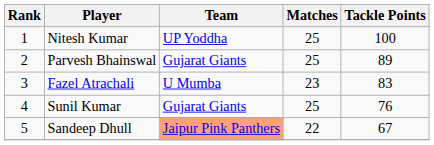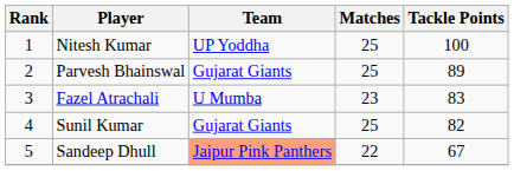 <table class="wikitable sortable" style="text-align: center;">
 <tr>
 <th>Rank</th>
 <th class="unsortable">Player</th>
 <th>Team</th>
 <th>Matches</th>
 <th>Tackle Points</th>
 </tr>
 <tr>
 <td>1</td>
 <td style="text-align:left"> Nitesh Kumar</td>
 <td style="text-align:left"><a href='#'>UP Yoddha</a></td>
 <td>25</td>
 <td>100</td>
 </tr>
 <tr>
 <td>2</td>
 <td style="text-align:left"> Parvesh Bhainswal</td>
 <td style="text-align:left"><a href='#'>Gujarat Giants</a></td>
 <td>25</td>
 <td>89</td>
 </tr>
 <tr>
 <td>3</td>
 <td style="text-align:left"> <a href='#'>Fazel Atrachali</a></td>
 <td style="text-align:left"><a href='#'>U Mumba </a></td>
 <td>23</td>
 <td>83</td>
 </tr>
 <tr>
 <td>4</td>
 <td style="text-align:left"> Sunil Kumar</td>
 <td style="text-align:left"><a href='#'>Gujarat Giants</a></td>
 <td>25</td>
-<td>76</td>
+<td>82</td>
 </tr>
 <tr>
 <td>5</td>
 <td style="text-align:left"> Sandeep Dhull</td>
 <td style="background: lightsalmon; text-align:left"><a href='#'>Jaipur Pink Panthers</a></td>
 <td>22</td>
 <td>67</td>
 </tr>
 <tr>
 </tr>
 </table>
